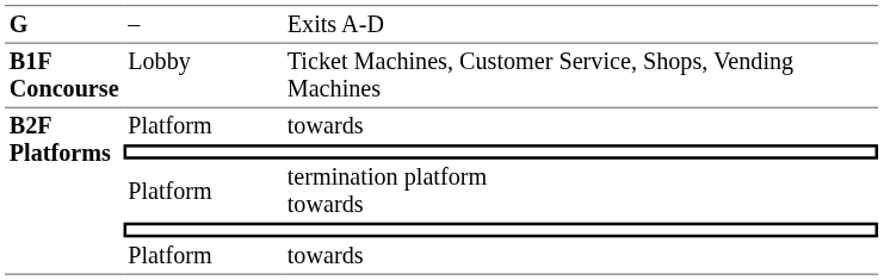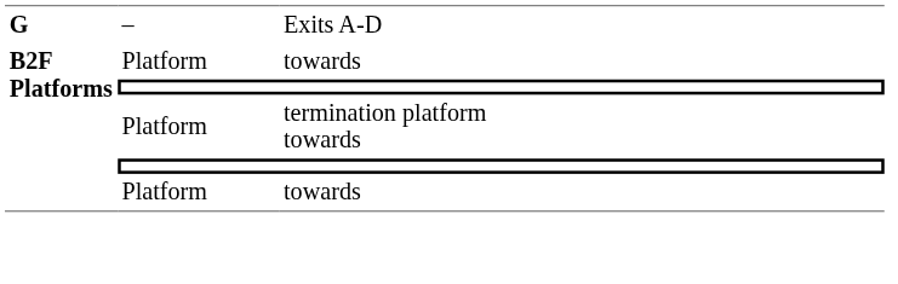 <table table border=0 cellspacing=0 cellpadding=3>
 <tr>
 <td style="border-top:solid 1px gray;" width=50 valign=top><strong>G</strong></td>
 <td style="border-top:solid 1px gray;" width=100 valign=top>–</td>
 <td style="border-top:solid 1px gray;" width=390 valign=top>Exits A-D</td>
-</tr>
-<tr>
-<td style="border-bottom:solid 1px gray; border-top:solid 1px gray;" valign=top width=50><strong>B1F<br>Concourse</strong></td>
-<td style="border-bottom:solid 1px gray; border-top:solid 1px gray;" valign=top width=100>Lobby</td>
-<td style="border-bottom:solid 1px gray; border-top:solid 1px gray;" valign=top width=390>Ticket Machines, Customer Service, Shops, Vending Machines</td>
 </tr>
 <tr>
 <td style="border-bottom:solid 1px gray;" rowspan="5" valign=top><strong>B2F<br>Platforms</strong></td>
 <td>Platform</td>
 <td>  towards  </td>
 </tr>
 <tr>
 <td style="border-right:solid 2px black;border-left:solid 2px black;border-top:solid 2px black;border-bottom:solid 2px black;text-align:center;" colspan=2></td>
 </tr>
 <tr>
 <td>Platform</td>
 <td>  termination platform<br>  towards   </td>
 </tr>
 <tr>
 <td style="border-right:solid 2px black;border-left:solid 2px black;border-top:solid 2px black;border-bottom:solid 2px black;text-align:center;" colspan=2></td>
 </tr>
 <tr>
 <td style="border-bottom:solid 1px gray;">Platform</td>
 <td style="border-bottom:solid 1px gray;">  towards   </td>
 </tr>
 </table>
